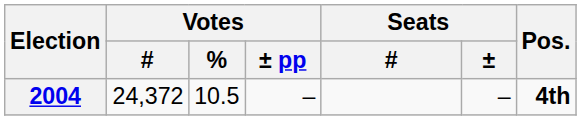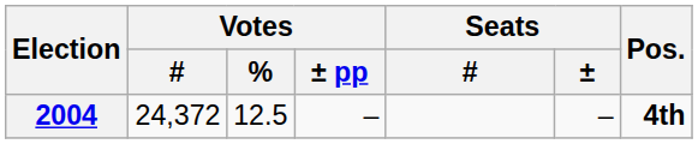 <table class=wikitable style="text-align: right;">
 <tr>
 <th rowspan=2>Election</th>
 <th colspan=3>Votes</th>
 <th colspan=2>Seats</th>
 <th rowspan=2>Pos.</th>
 </tr>
 <tr>
 <th width=50px>#</th>
 <th width=30px>%</th>
 <th width=45px>± <a href='#'>pp</a></th>
 <th width=90px>#</th>
 <th width=30px>±</th>
 </tr>
 <tr>
 <th><a href='#'>2004</a></th>
 <td>24,372</td>
-<td>10.5</td>
+<td>12.5</td>
 <td>–</td>
 <td></td>
 <td>–</td>
 <td><strong>4th</strong></td>
 </tr>
 </table>
